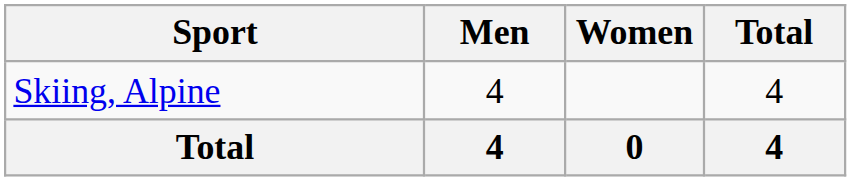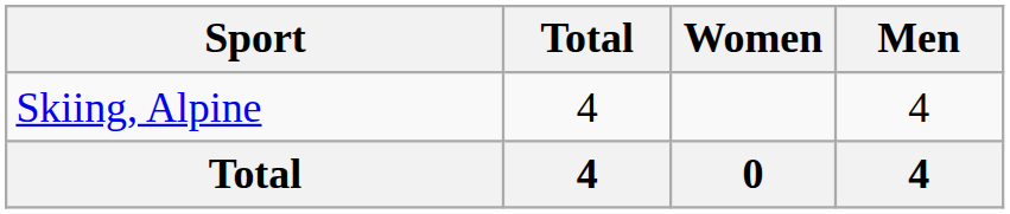 <table class="wikitable sortable" style="text-align:center;">
 <tr>
 <th width=180>Sport</th>
+<th width=55>Total</th>
+<th width=55>Women</th>
 <th width=55>Men</th>
-<th width=55>Women</th>
-<th width=55>Total</th>
 </tr>
 <tr>
 <td align=left><a href='#'>Skiing, Alpine</a></td>
 <td>4</td>
 <td></td>
 <td>4</td>
 </tr>
 <tr class="sortbottom">
 <th>Total</th>
 <th>4</th>
 <th>0</th>
 <th>4</th>
 </tr>
 </table>
